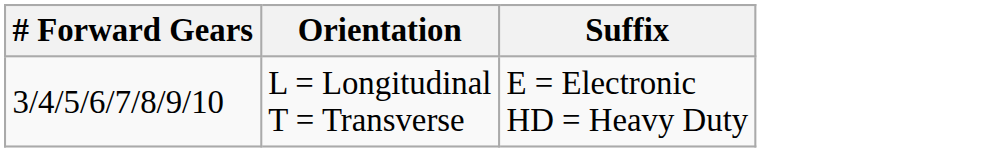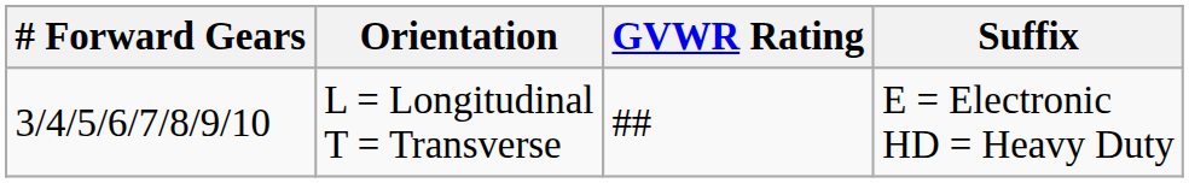 <table class=wikitable>
 <tr>
 <th># Forward Gears</th>
 <th>Orientation</th>
+<th><a href='#'>GVWR</a> Rating</th>
 <th>Suffix</th>
 </tr>
 <tr>
 <td>3/4/5/6/7/8/9/10</td>
 <td>L = Longitudinal<br>T = Transverse</td>
+<td>##</td>
 <td>E = Electronic<br>HD = Heavy Duty</td>
 </tr>
 </table>
